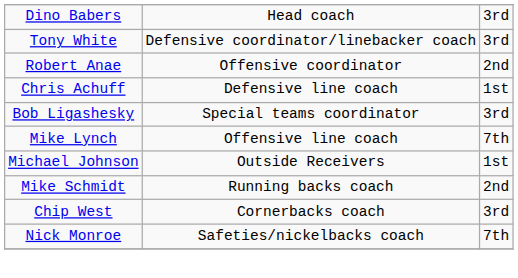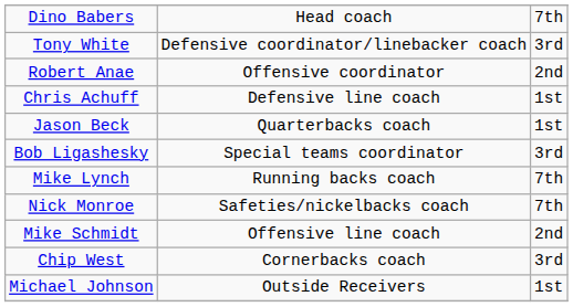 <table class="wikitable" border="1" style="font-size:90%; text-align: center;">
 <tr>
 </tr>
 <tr>
 <td><a href='#'>Dino Babers</a></td>
 <td>Head coach</td>
-<td>3rd</td>
+<td>7th</td>
 </tr>
 <tr>
 <td><a href='#'>Tony White</a></td>
 <td>Defensive coordinator/linebacker coach</td>
 <td>3rd</td>
 </tr>
 <tr>
 <td><a href='#'>Robert Anae</a></td>
 <td>Offensive coordinator</td>
 <td>2nd</td>
 </tr>
 <tr>
 <td><a href='#'>Chris Achuff</a></td>
 <td>Defensive line coach</td>
 <td>1st</td>
 </tr>
 <tr>
+<td><a href='#'>Jason Beck</a></td>
+<td>Quarterbacks coach</td>
+<td>1st</td>
+</tr>
+<tr>
 <td><a href='#'>Bob Ligashesky</a></td>
 <td>Special teams coordinator</td>
 <td>3rd</td>
 </tr>
 <tr>
 <td><a href='#'>Mike Lynch</a></td>
-<td>Offensive line coach</td>
+<td>Running backs coach</td>
 <td>7th</td>
 </tr>
 <tr>
-<td><a href='#'>Michael Johnson</a></td>
-<td>Outside Receivers</td>
-<td>1st</td>
+<td><a href='#'>Nick Monroe</a></td>
+<td>Safeties/nickelbacks coach</td>
+<td>7th</td>
 </tr>
 <tr>
 <td><a href='#'>Mike Schmidt</a></td>
-<td>Running backs coach</td>
+<td>Offensive line coach</td>
 <td>2nd</td>
 </tr>
 <tr>
 <td><a href='#'>Chip West</a></td>
 <td>Cornerbacks coach</td>
 <td>3rd</td>
 </tr>
 <tr>
-<td><a href='#'>Nick Monroe</a></td>
-<td>Safeties/nickelbacks coach</td>
-<td>7th</td>
+<td><a href='#'>Michael Johnson</a></td>
+<td>Outside Receivers</td>
+<td>1st</td>
 </tr>
 <tr>
 </tr>
 </table>
